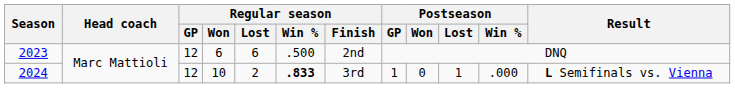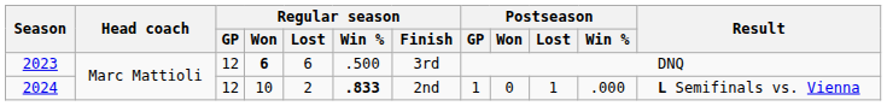 <table class="wikitable" style="font-size: 95%; text-align:center; width:60em">
 <tr>
 <th rowspan="2">Season</th>
 <th rowspan="2">Head coach</th>
 <th colspan="5">Regular season</th>
 <th colspan="4">Postseason</th>
 <th rowspan="2">Result</th>
 </tr>
 <tr>
 <th>GP</th>
 <th>Won</th>
 <th>Lost</th>
 <th>Win %</th>
 <th>Finish</th>
 <th>GP</th>
 <th>Won</th>
 <th>Lost</th>
 <th>Win %</th>
 </tr>
 <tr>
 <td><a href='#'>2023</a></td>
 <td rowspan="2">Marc Mattioli</td>
 <td>12</td>
-<td>6</td>
+<td><strong>6</strong></td>
 <td>6</td>
 <td>.500</td>
-<td>2nd </td>
+<td>3rd </td>
 <td colspan="5">DNQ</td>
 </tr>
 <tr>
 <td><a href='#'>2024</a></td>
 <td>12</td>
 <td>10</td>
 <td>2</td>
 <td><strong>.833</strong></td>
-<td>3rd </td>
+<td>2nd </td>
 <td>1</td>
 <td>0</td>
 <td>1</td>
 <td>.000</td>
 <td><strong>L</strong> Semifinals vs. <a href='#'>Vienna</a></td>
 </tr>
 </table>
